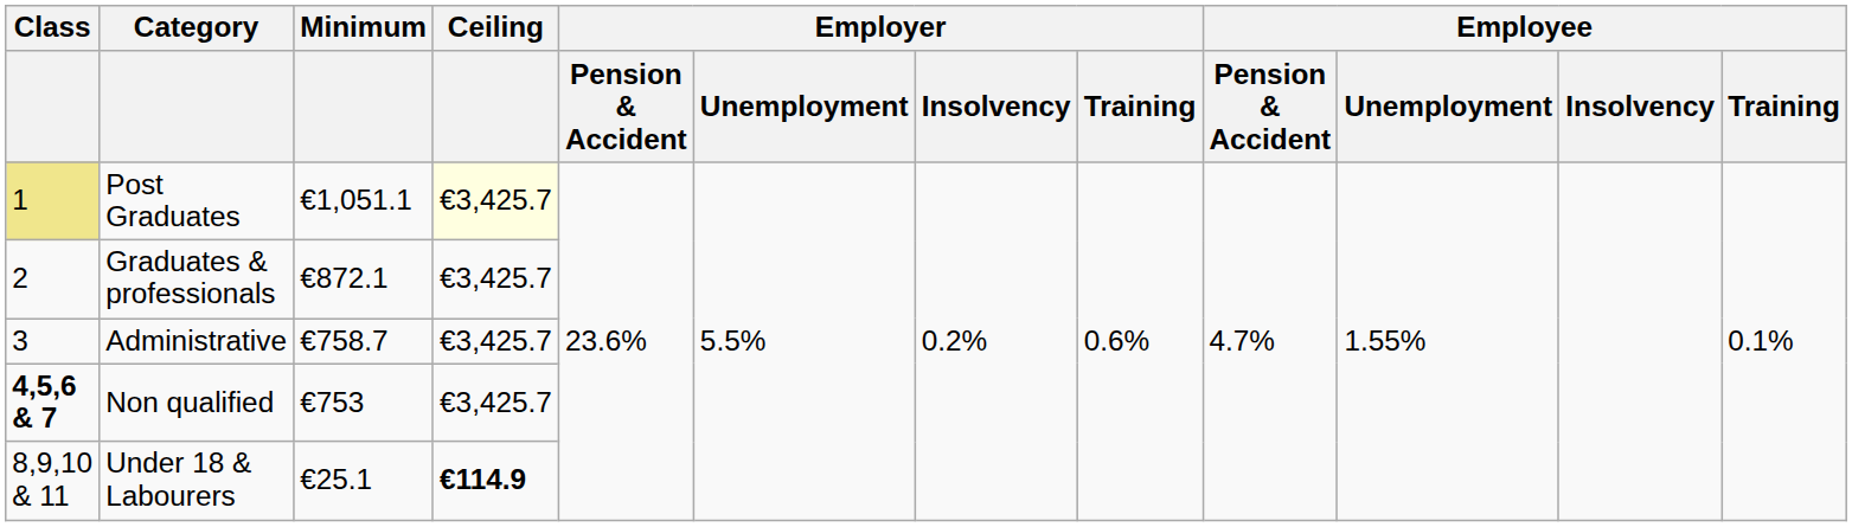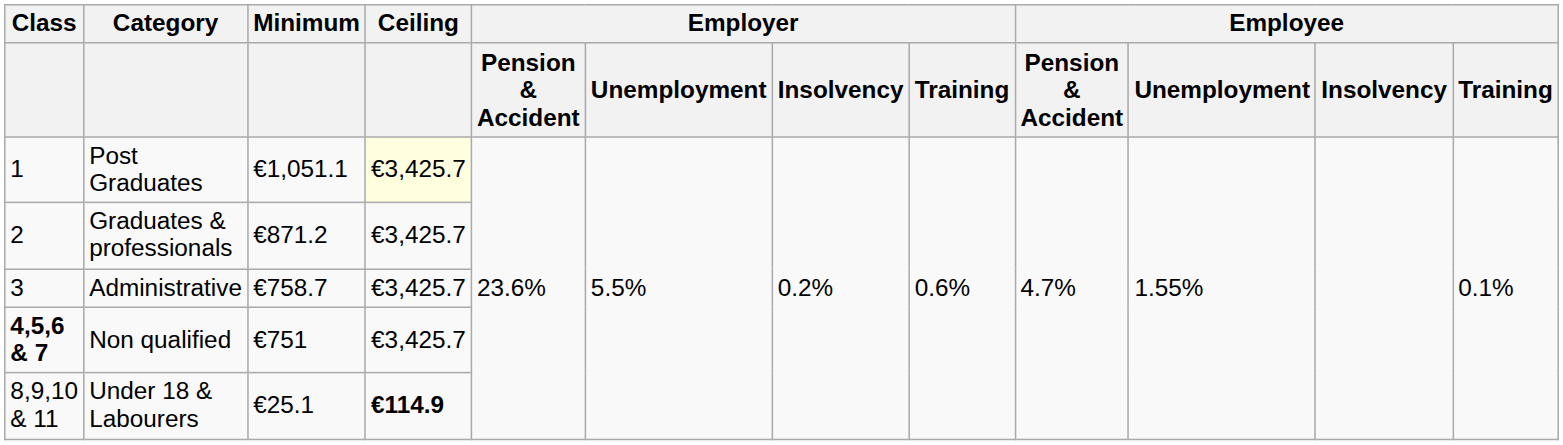 <table class=wikitable>
 <tr>
 <th rowspan=1>Class</th>
 <th rowspan=1>Category</th>
 <th rowspan=1>Minimum</th>
 <th rowspan=1>Ceiling</th>
 <th colspan=4>Employer</th>
 <th colspan=4>Employee</th>
 </tr>
 <tr>
 <th></th>
 <th></th>
 <th></th>
 <th></th>
 <th>Pension & Accident</th>
 <th>Unemployment</th>
 <th>Insolvency</th>
 <th>Training</th>
 <th>Pension & Accident</th>
 <th>Unemployment</th>
 <th>Insolvency</th>
 <th>Training</th>
 </tr>
 <tr>
-<td style="background: khaki;">1</td>
+<td>1</td>
 <td>Post Graduates</td>
 <td>€1,051.1</td>
 <td style="background: lightyellow;">€3,425.7</td>
 <td rowspan=5>23.6%</td>
 <td rowspan=5>5.5%</td>
 <td rowspan=5>0.2%</td>
 <td rowspan=5>0.6%</td>
 <td rowspan=5>4.7%</td>
 <td rowspan=5>1.55%</td>
 <td rowspan=5></td>
 <td rowspan=5>0.1%</td>
 </tr>
 <tr>
 <td>2</td>
 <td>Graduates & professionals</td>
-<td>€872.1</td>
+<td>€871.2</td>
 <td>€3,425.7</td>
 </tr>
 <tr>
 <td>3</td>
 <td>Administrative</td>
 <td>€758.7</td>
 <td>€3,425.7</td>
 </tr>
 <tr>
 <td><strong>4,5,6 & 7</strong></td>
 <td>Non qualified</td>
-<td>€753</td>
+<td>€751</td>
 <td>€3,425.7</td>
 </tr>
 <tr>
 <td>8,9,10 & 11</td>
 <td>Under 18 & Labourers</td>
 <td>€25.1</td>
 <td><strong>€114.9</strong></td>
 </tr>
 </table>
